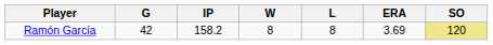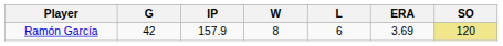 <table class="wikitable sortable">
 <tr>
 <th bgcolor="#DDDDFF" width="16%">Player</th>
 <th bgcolor="#DDDDFF" width="9%">G</th>
 <th bgcolor="#DDDDFF" width="9%">IP</th>
 <th bgcolor="#DDDDFF" width="9%">W</th>
 <th bgcolor="#DDDDFF" width="9%">L</th>
 <th bgcolor="#DDDDFF" width="9%">ERA</th>
 <th bgcolor="#DDDDFF" width="9%">SO</th>
 </tr>
 <tr align="center">
 <td><a href='#'>Ramón García</a></td>
 <td>42</td>
-<td>158.2</td>
+<td>157.9</td>
 <td>8</td>
-<td>8</td>
+<td>6</td>
 <td>3.69</td>
 <td style="background: khaki;">120</td>
 </tr>
 </table>
